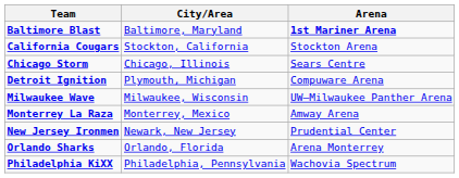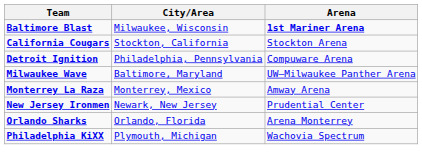 <table class="wikitable">
 <tr>
 <th>Team</th>
 <th>City/Area</th>
 <th>Arena</th>
 </tr>
 <tr>
 <td><strong><a href='#'>Baltimore Blast</a></strong></td>
-<td><a href='#'>Baltimore, Maryland</a></td>
+<td><a href='#'>Milwaukee, Wisconsin</a></td>
 <td><strong><a href='#'>1st Mariner Arena</a></strong></td>
 </tr>
 <tr>
 <td><strong><a href='#'>California Cougars</a></strong></td>
 <td><a href='#'>Stockton, California</a></td>
 <td><a href='#'>Stockton Arena</a></td>
 </tr>
 <tr>
-<td><strong><a href='#'>Chicago Storm</a></strong></td>
-<td><a href='#'>Chicago, Illinois</a></td>
-<td><a href='#'>Sears Centre</a></td>
-</tr>
-<tr>
 <td><strong><a href='#'>Detroit Ignition</a></strong></td>
-<td><a href='#'>Plymouth, Michigan</a></td>
+<td><a href='#'>Philadelphia, Pennsylvania</a></td>
 <td><a href='#'>Compuware Arena</a></td>
 </tr>
 <tr>
 <td><strong><a href='#'>Milwaukee Wave</a></strong></td>
-<td><a href='#'>Milwaukee, Wisconsin</a></td>
+<td><a href='#'>Baltimore, Maryland</a></td>
 <td><a href='#'>UW–Milwaukee Panther Arena</a></td>
 </tr>
 <tr>
 <td><strong><a href='#'>Monterrey La Raza</a></strong></td>
 <td><a href='#'>Monterrey, Mexico</a></td>
 <td><a href='#'>Amway Arena</a></td>
 </tr>
 <tr>
 <td><strong><a href='#'>New Jersey Ironmen</a></strong></td>
 <td><a href='#'>Newark, New Jersey</a></td>
 <td><a href='#'>Prudential Center</a></td>
 </tr>
 <tr>
 <td><strong><a href='#'>Orlando Sharks</a></strong></td>
 <td><a href='#'>Orlando, Florida</a></td>
 <td><a href='#'>Arena Monterrey</a></td>
 </tr>
 <tr>
 <td><strong><a href='#'>Philadelphia KiXX</a></strong></td>
-<td><a href='#'>Philadelphia, Pennsylvania</a></td>
+<td><a href='#'>Plymouth, Michigan</a></td>
 <td><a href='#'>Wachovia Spectrum</a></td>
 </tr>
 </table>
